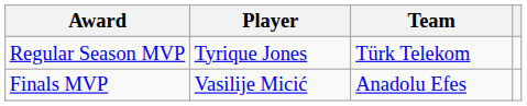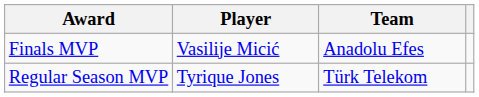 <table class="wikitable sortable" style="text-align:left;">
 <tr>
 <th>Award</th>
 <th width=120>Player</th>
 <th width=120>Team</th>
 <th></th>
 </tr>
 <tr>
+<td><a href='#'>Finals MVP</a></td>
+<td> <a href='#'>Vasilije Micić</a></td>
+<td><a href='#'>Anadolu Efes</a></td>
+<td align=center></td>
+</tr>
+<tr>
 <td><a href='#'>Regular Season MVP</a></td>
 <td> <a href='#'>Tyrique Jones</a></td>
 <td><a href='#'>Türk Telekom</a></td>
 <td align=center></td>
 </tr>
-<tr>
-<td><a href='#'>Finals MVP</a></td>
-<td> <a href='#'>Vasilije Micić</a></td>
-<td><a href='#'>Anadolu Efes</a></td>
-<td align=center></td>
-</tr>
 </table>
